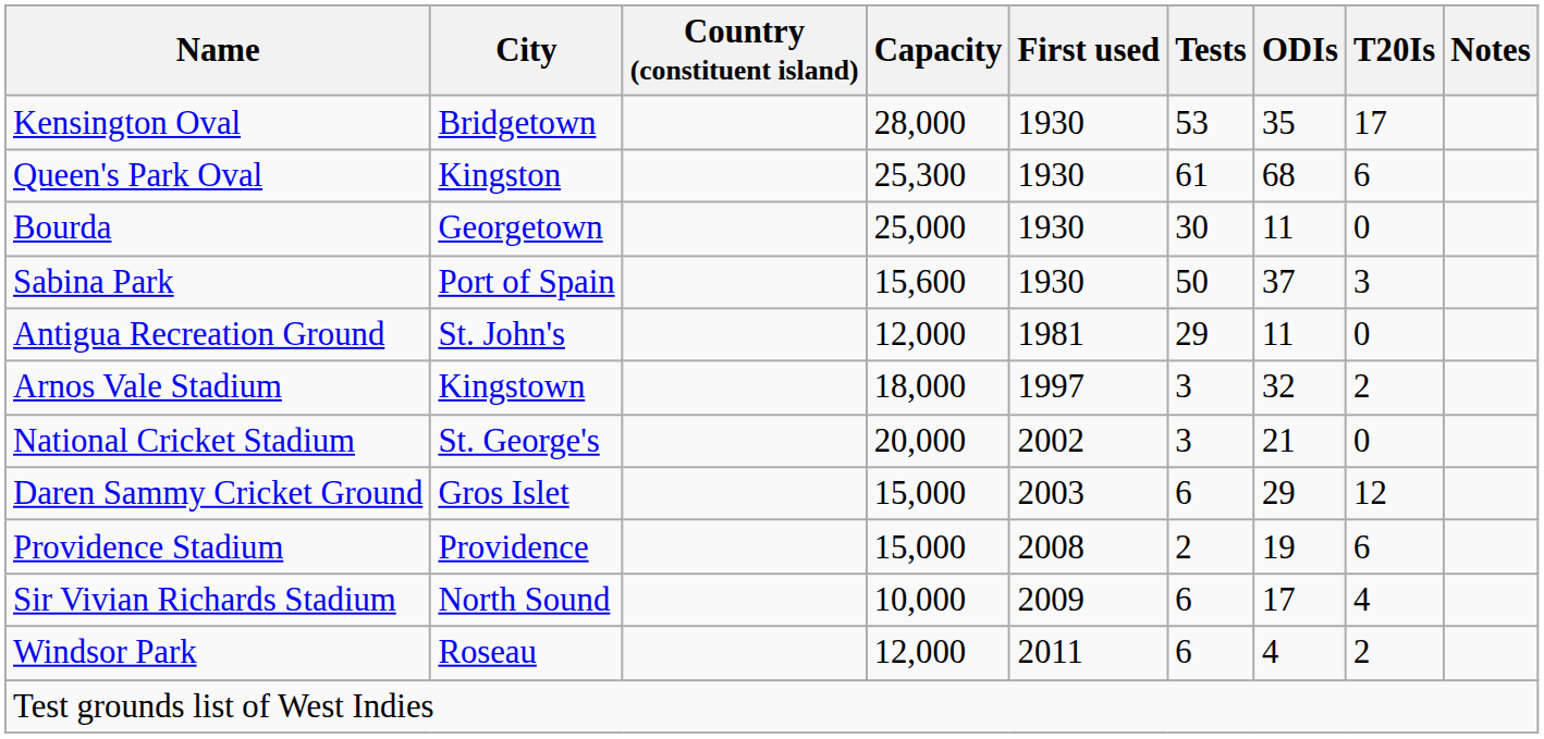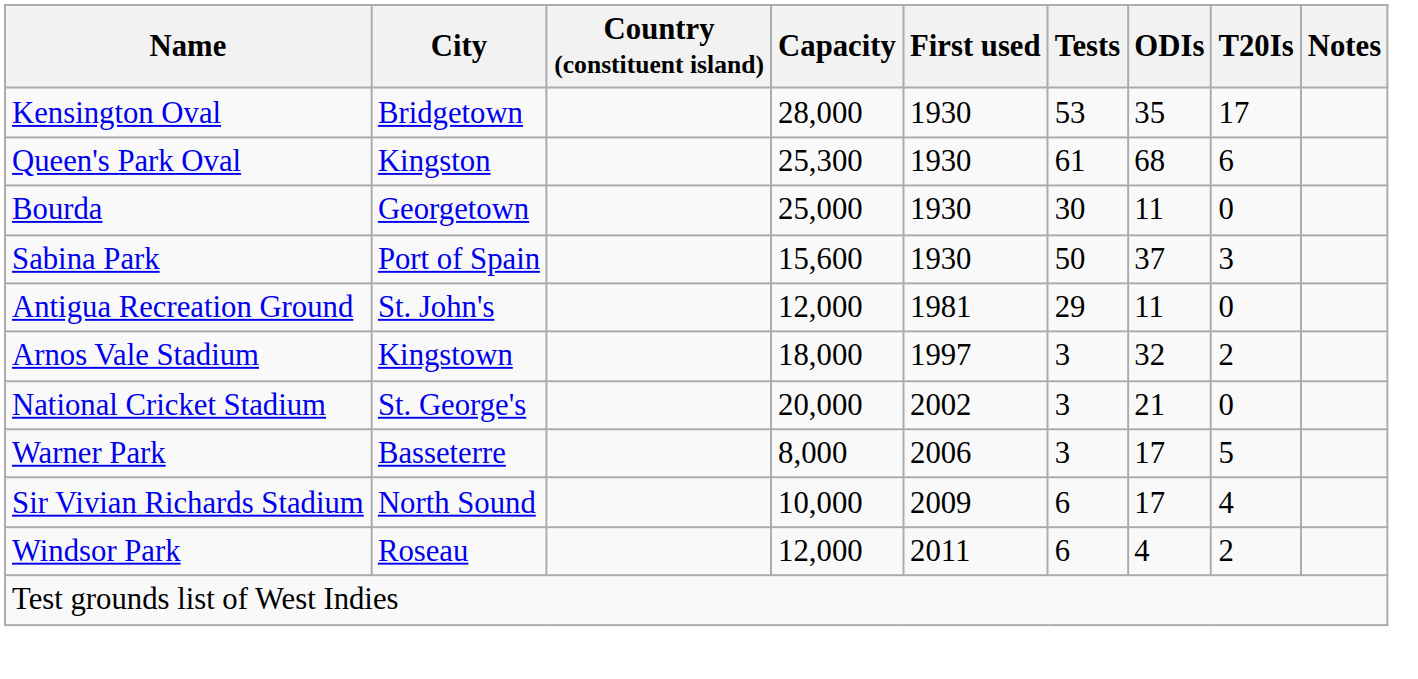 <table class ="wikitable sortable">
 <tr>
 <th>Name</th>
 <th>City</th>
 <th>Country<br><small>(constituent island)</small></th>
 <th>Capacity</th>
 <th>First used</th>
 <th>Tests</th>
 <th>ODIs</th>
 <th>T20Is</th>
 <th>Notes</th>
 </tr>
 <tr>
 <td><a href='#'>Kensington Oval</a></td>
 <td><a href='#'>Bridgetown</a></td>
 <td></td>
 <td>28,000</td>
 <td>1930</td>
 <td>53</td>
 <td>35</td>
 <td>17</td>
 <td></td>
 </tr>
 <tr>
 <td><a href='#'>Queen's Park Oval</a></td>
 <td><a href='#'>Kingston</a></td>
 <td></td>
 <td>25,300</td>
 <td>1930</td>
 <td>61</td>
 <td>68</td>
 <td>6</td>
 <td></td>
 </tr>
 <tr>
 <td><a href='#'>Bourda</a></td>
 <td><a href='#'>Georgetown</a></td>
 <td></td>
 <td>25,000</td>
 <td>1930</td>
 <td>30</td>
 <td>11</td>
 <td>0</td>
 <td></td>
 </tr>
 <tr>
 <td><a href='#'>Sabina Park</a></td>
 <td><a href='#'>Port of Spain</a></td>
 <td></td>
 <td>15,600</td>
 <td>1930</td>
 <td>50</td>
 <td>37</td>
 <td>3</td>
 <td></td>
 </tr>
 <tr>
 <td><a href='#'>Antigua Recreation Ground</a></td>
 <td><a href='#'>St. John's</a></td>
 <td></td>
 <td>12,000</td>
 <td>1981</td>
 <td>29</td>
 <td>11</td>
 <td>0</td>
 <td></td>
 </tr>
 <tr>
 <td><a href='#'>Arnos Vale Stadium</a></td>
 <td><a href='#'>Kingstown</a></td>
 <td></td>
 <td>18,000</td>
 <td>1997</td>
 <td>3</td>
 <td>32</td>
 <td>2</td>
 <td></td>
 </tr>
 <tr>
 <td><a href='#'>National Cricket Stadium</a></td>
 <td><a href='#'>St. George's</a></td>
 <td></td>
 <td>20,000</td>
 <td>2002</td>
 <td>3</td>
 <td>21</td>
 <td>0</td>
 <td></td>
 </tr>
 <tr>
-<td><a href='#'>Daren Sammy Cricket Ground</a></td>
-<td><a href='#'>Gros Islet</a></td>
+<td><a href='#'>Warner Park</a></td>
+<td><a href='#'>Basseterre</a></td>
 <td></td>
-<td>15,000</td>
-<td>2003</td>
-<td>6</td>
-<td>29</td>
-<td>12</td>
-<td></td>
-</tr>
-<tr>
-<td><a href='#'>Providence Stadium</a></td>
-<td><a href='#'>Providence</a></td>
-<td></td>
-<td>15,000</td>
-<td>2008</td>
-<td>2</td>
-<td>19</td>
-<td>6</td>
+<td>8,000</td>
+<td>2006</td>
+<td>3</td>
+<td>17</td>
+<td>5</td>
 <td></td>
 </tr>
 <tr>
 <td><a href='#'>Sir Vivian Richards Stadium</a></td>
 <td><a href='#'>North Sound</a></td>
 <td></td>
 <td>10,000</td>
 <td>2009</td>
 <td>6</td>
 <td>17</td>
 <td>4</td>
 <td></td>
 </tr>
 <tr>
 <td><a href='#'>Windsor Park</a></td>
 <td><a href='#'>Roseau</a></td>
 <td></td>
 <td>12,000</td>
 <td>2011</td>
 <td>6</td>
 <td>4</td>
 <td>2</td>
 <td></td>
 </tr>
 <tr>
 <td colspan=9>Test grounds list of West Indies </td>
 </tr>
 </table>
